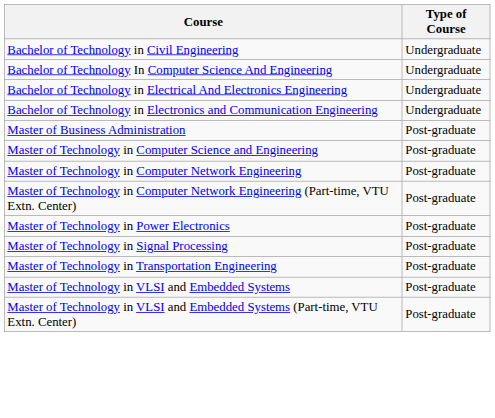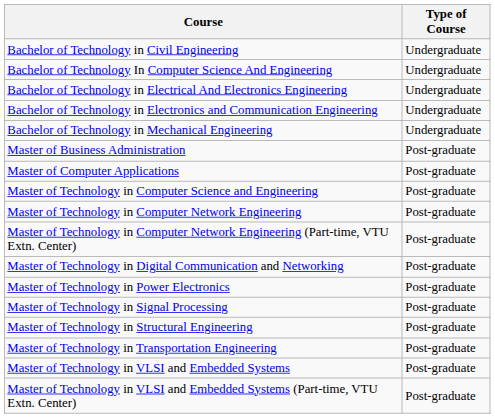 <table class="wikitable sortable">
 <tr>
 <th>Course</th>
 <th>Type of Course</th>
 </tr>
 <tr>
 <td><a href='#'>Bachelor of Technology</a> in <a href='#'>Civil Engineering</a></td>
 <td>Undergraduate</td>
 </tr>
 <tr>
 <td><a href='#'>Bachelor of Technology</a> In <a href='#'>Computer Science And Engineering</a></td>
 <td>Undergraduate</td>
 </tr>
 <tr>
 <td><a href='#'>Bachelor of Technology</a> in <a href='#'>Electrical And Electronics Engineering</a></td>
 <td>Undergraduate</td>
 </tr>
 <tr>
 <td><a href='#'>Bachelor of Technology</a> in <a href='#'>Electronics and Communication Engineering</a></td>
 <td>Undergraduate</td>
 </tr>
 <tr>
+<td><a href='#'>Bachelor of Technology</a> in <a href='#'>Mechanical Engineering</a></td>
+<td>Undergraduate</td>
+</tr>
+<tr>
 <td><a href='#'>Master of Business Administration</a></td>
+<td>Post-graduate</td>
+</tr>
+<tr>
+<td><a href='#'>Master of Computer Applications</a></td>
 <td>Post-graduate</td>
 </tr>
 <tr>
 <td><a href='#'>Master of Technology</a> in <a href='#'>Computer Science and Engineering</a></td>
 <td>Post-graduate</td>
 </tr>
 <tr>
 <td><a href='#'>Master of Technology</a> in <a href='#'>Computer Network Engineering</a></td>
 <td>Post-graduate</td>
 </tr>
 <tr>
 <td><a href='#'>Master of Technology</a> in <a href='#'>Computer Network Engineering</a> (Part-time, VTU Extn. Center)</td>
 <td>Post-graduate</td>
 </tr>
 <tr>
+<td><a href='#'>Master of Technology</a> in <a href='#'>Digital Communication</a> and <a href='#'>Networking</a></td>
+<td>Post-graduate</td>
+</tr>
+<tr>
 <td><a href='#'>Master of Technology</a> in <a href='#'>Power Electronics</a></td>
 <td>Post-graduate</td>
 </tr>
 <tr>
 <td><a href='#'>Master of Technology</a> in <a href='#'>Signal Processing</a></td>
+<td>Post-graduate</td>
+</tr>
+<tr>
+<td><a href='#'>Master of Technology</a> in <a href='#'>Structural Engineering</a></td>
 <td>Post-graduate</td>
 </tr>
 <tr>
 <td><a href='#'>Master of Technology</a> in <a href='#'>Transportation Engineering</a></td>
 <td>Post-graduate</td>
 </tr>
 <tr>
 <td><a href='#'>Master of Technology</a> in <a href='#'>VLSI</a> and <a href='#'>Embedded Systems</a></td>
 <td>Post-graduate</td>
 </tr>
 <tr>
 <td><a href='#'>Master of Technology</a> in <a href='#'>VLSI</a> and <a href='#'>Embedded Systems</a> (Part-time, VTU Extn. Center)</td>
 <td>Post-graduate</td>
 </tr>
 </table>
